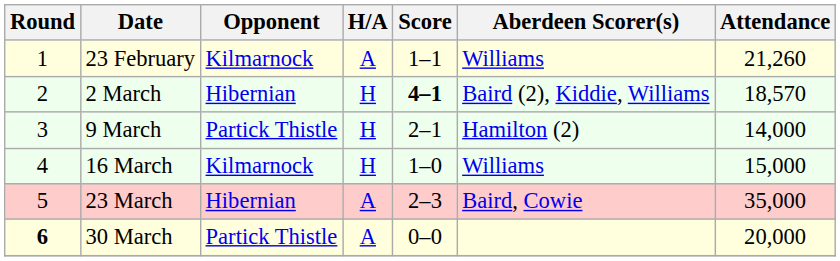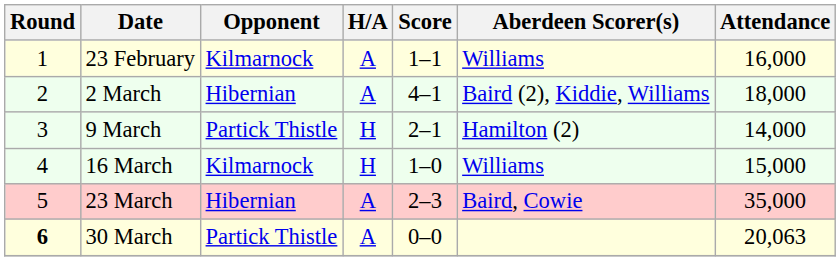 <table class="wikitable" style="text-align:center">
 <tr>
 <th>Round</th>
 <th>Date</th>
 <th>Opponent</th>
 <th>H/A</th>
 <th>Score</th>
 <th>Aberdeen Scorer(s)</th>
 <th>Attendance</th>
 </tr>
 <tr bgcolor=#FFFFDD>
 <td>1</td>
 <td align=left>23 February</td>
 <td align=left><a href='#'>Kilmarnock</a></td>
 <td><a href='#'>A</a></td>
 <td>1–1</td>
 <td align=left><a href='#'>Williams</a></td>
-<td>21,260</td>
+<td>16,000</td>
 </tr>
 <tr bgcolor=#EEFFEE>
 <td>2</td>
 <td align=left>2 March</td>
 <td align=left><a href='#'>Hibernian</a></td>
-<td><a href='#'>H</a></td>
-<td><strong>4–1</strong></td>
+<td><a href='#'>A</a></td>
+<td>4–1</td>
 <td align=left><a href='#'>Baird</a> (2), <a href='#'>Kiddie</a>, <a href='#'>Williams</a></td>
-<td>18,570</td>
+<td>18,000</td>
 </tr>
 <tr bgcolor=#EEFFEE>
 <td>3</td>
 <td align=left>9 March</td>
 <td align=left><a href='#'>Partick Thistle</a></td>
 <td><a href='#'>H</a></td>
 <td>2–1</td>
 <td align=left><a href='#'>Hamilton</a> (2)</td>
 <td>14,000</td>
 </tr>
 <tr bgcolor=#EEFFEE>
 <td>4</td>
 <td align=left>16 March</td>
 <td align=left><a href='#'>Kilmarnock</a></td>
 <td><a href='#'>H</a></td>
 <td>1–0</td>
 <td align=left><a href='#'>Williams</a></td>
 <td>15,000</td>
 </tr>
 <tr bgcolor=#FFCCCC>
 <td>5</td>
 <td align=left>23 March</td>
 <td align=left><a href='#'>Hibernian</a></td>
 <td><a href='#'>A</a></td>
 <td>2–3</td>
 <td align=left><a href='#'>Baird</a>, <a href='#'>Cowie</a></td>
 <td>35,000</td>
 </tr>
 <tr bgcolor=#FFFFDD>
 <td><strong>6</strong></td>
 <td align=left>30 March</td>
 <td align=left><a href='#'>Partick Thistle</a></td>
 <td><a href='#'>A</a></td>
 <td>0–0</td>
 <td align=left></td>
-<td>20,000</td>
+<td>20,063</td>
 </tr>
 <tr>
 </tr>
 </table>
